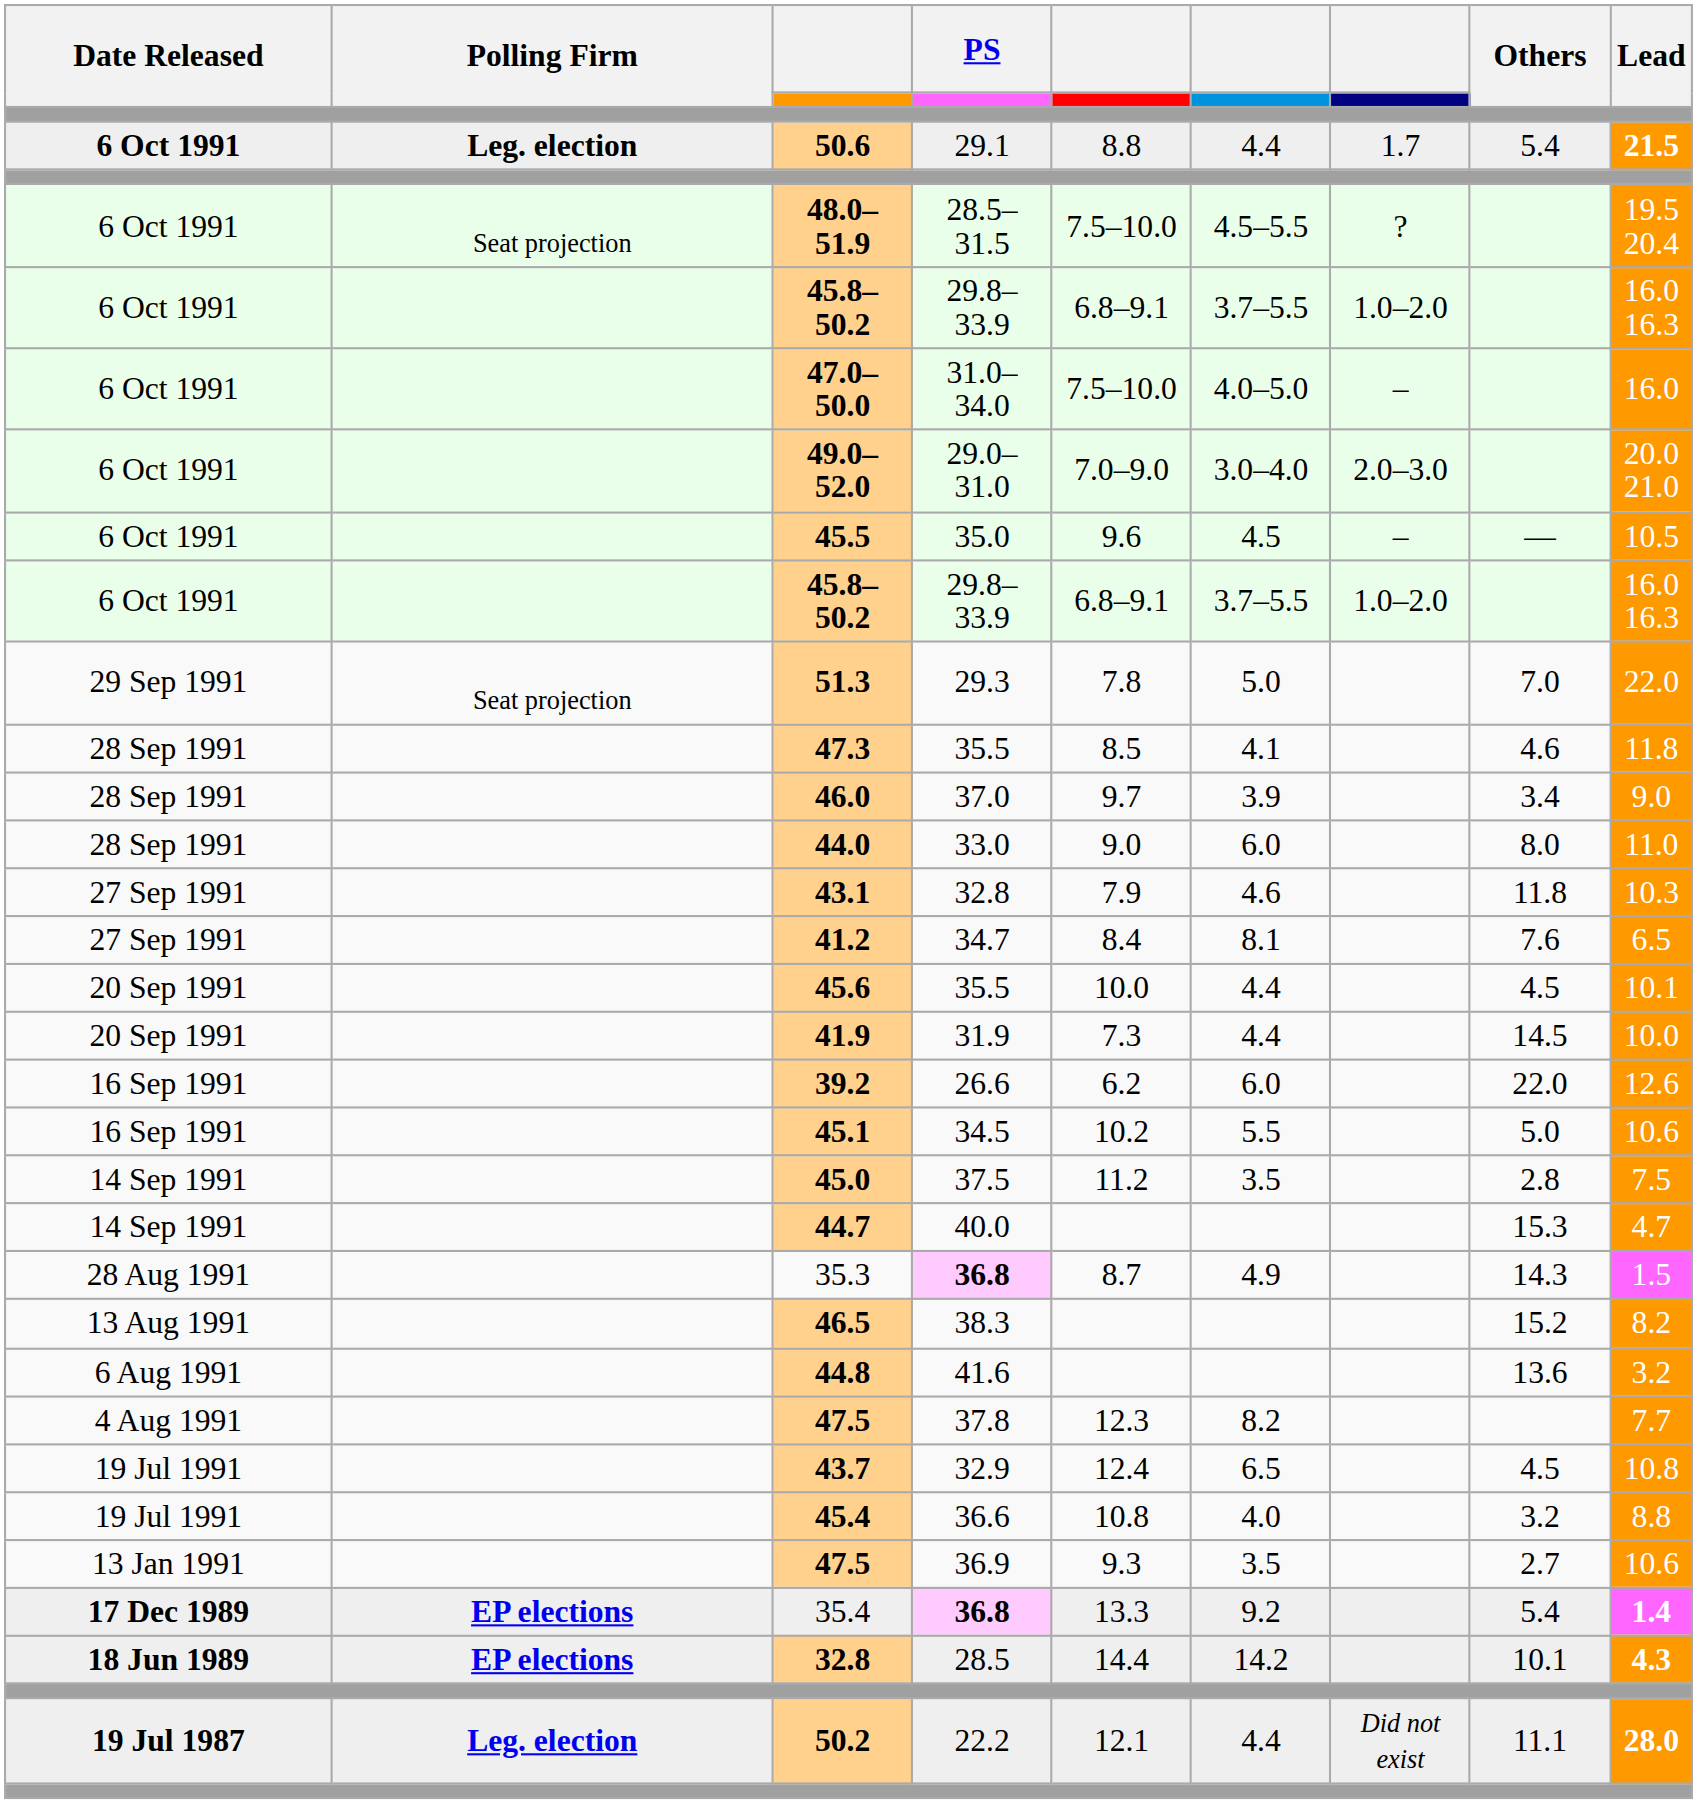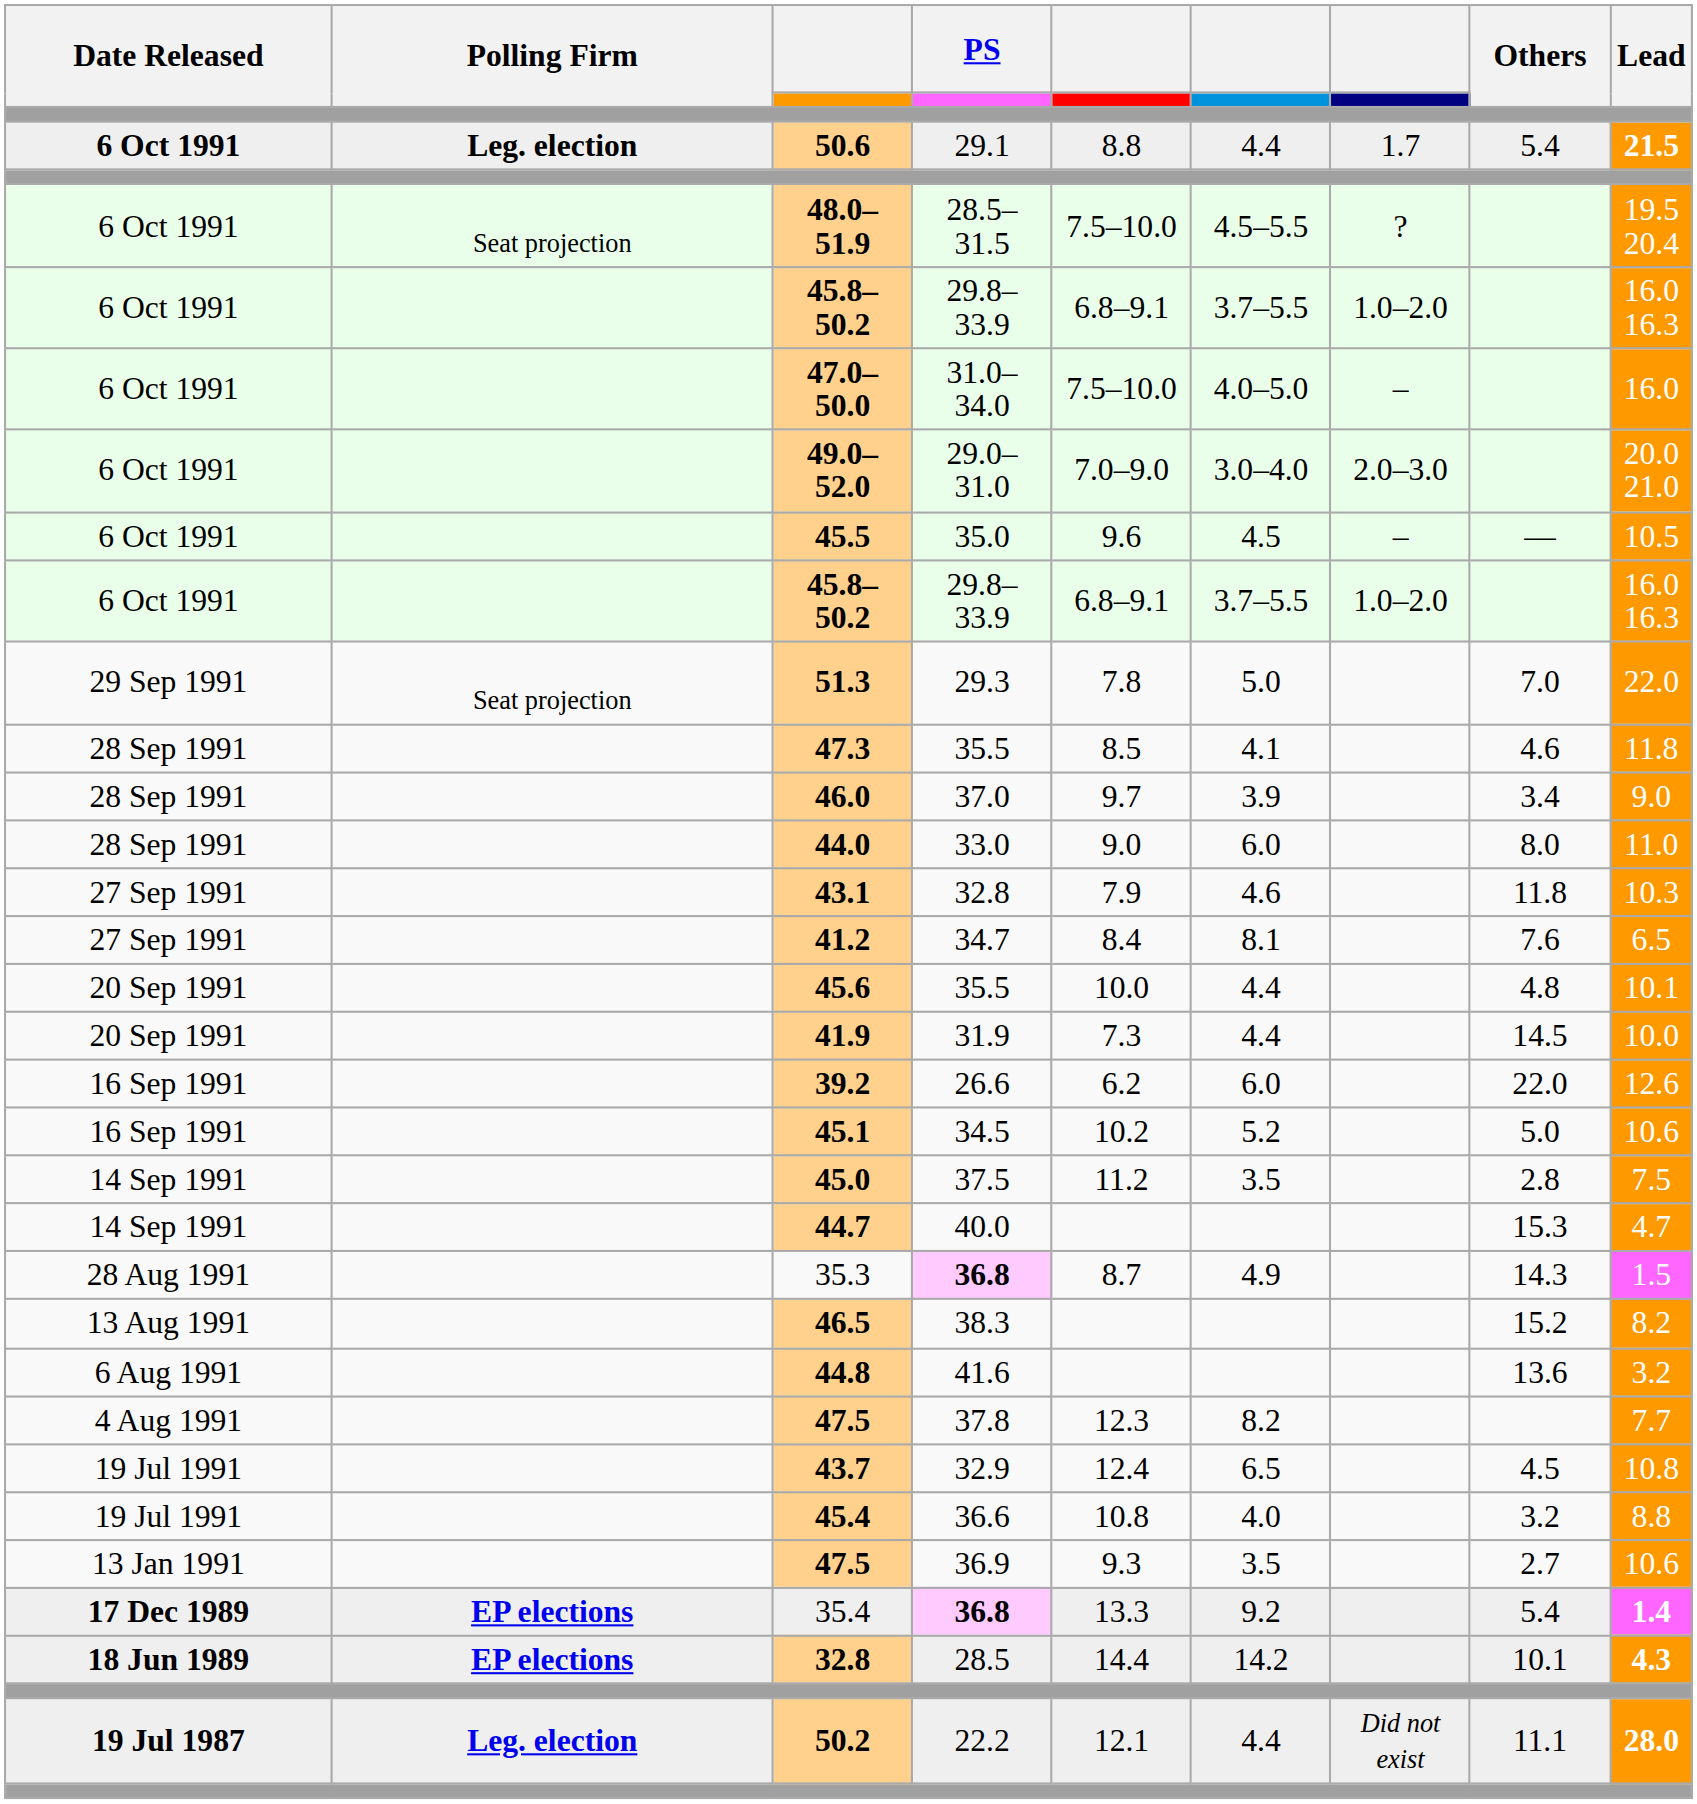 <table class="wikitable" style="text-align:center; font-size:95%; line-height:16px;">
 <tr style="height:42px;">
 <th style="width:150px;" rowspan="2">Date Released</th>
 <th style="width:205px;" rowspan="2">Polling Firm</th>
 <th></th>
 <th><a href='#'>PS</a></th>
 <th></th>
 <th></th>
 <th></th>
 <th style="width:60px;" rowspan="2">Others</th>
 <th style="width:30px;" rowspan="2">Lead</th>
 </tr>
 <tr>
 <th style="color:inherit;background:#FF9900; width:60px;"></th>
 <th style="color:inherit;background:#FF66FF; width:60px;"></th>
 <th style="color:inherit;background:red; width:60px;"></th>
 <th style="color:inherit;background:#0093DD; width:60px;"></th>
 <th style="color:inherit;background:#000080; width:60px;"></th>
 </tr>
 <tr>
 <td colspan="16" style="background:#A0A0A0"></td>
 </tr>
 <tr style="background:#EFEFEF;">
 <td align="center"><strong>6 Oct 1991</strong></td>
 <td align="center"><strong>Leg. election</strong></td>
 <td align="center" style="background:#FFD18D"><strong>50.6</strong><br></td>
 <td align="center">29.1<br></td>
 <td align="center">8.8<br></td>
 <td align="center">4.4<br></td>
 <td align="center">1.7<br></td>
 <td align="center">5.4<br></td>
 <td style="background:#FF9900; color:white"><strong>21.5</strong></td>
 </tr>
 <tr>
 <td colspan="16" style="background:#A0A0A0"></td>
 </tr>
 <tr style="background:#EAFFEA"|>
 <td align="center">6 Oct 1991</td>
 <td align="center"><br><small>Seat projection</small></td>
 <td align="center" style="background:#FFD18D"><strong>48.0–51.9</strong><br></td>
 <td align="center">28.5–31.5<br></td>
 <td align="center">7.5–10.0<br></td>
 <td align="center">4.5–5.5<br></td>
 <td>?<br></td>
 <td align=center></td>
 <td style="background:#FF9900; color:white">19.5<br>20.4</td>
 </tr>
 <tr style="background:#EAFFEA"|>
 <td align="center">6 Oct 1991</td>
 <td align="center"></td>
 <td align="center" style="background:#FFD18D"><strong>45.8–50.2</strong></td>
 <td align="center">29.8–33.9</td>
 <td align="center">6.8–9.1</td>
 <td align="center">3.7–5.5</td>
 <td align="center">1.0–2.0</td>
 <td align=center></td>
 <td style="background:#FF9900; color:white">16.0<br>16.3</td>
 </tr>
 <tr style="background:#EAFFEA"|>
 <td align="center">6 Oct 1991</td>
 <td align="center"></td>
 <td align="center" style="background:#FFD18D"><strong>47.0–50.0</strong></td>
 <td align="center">31.0–34.0</td>
 <td align="center">7.5–10.0</td>
 <td align="center">4.0–5.0</td>
 <td>–</td>
 <td align="center"></td>
 <td style="background:#FF9900; color:white">16.0</td>
 </tr>
 <tr style="background:#EAFFEA"|>
 <td align="center">6 Oct 1991</td>
 <td align="center"></td>
 <td align="center" style="background:#FFD18D"><strong>49.0–52.0</strong></td>
 <td align="center">29.0–31.0</td>
 <td align="center">7.0–9.0</td>
 <td align="center">3.0–4.0</td>
 <td align="center">2.0–3.0</td>
 <td align=center></td>
 <td style="background:#FF9900; color:white">20.0<br>21.0</td>
 </tr>
 <tr style="background:#EAFFEA"|>
 <td align="center">6 Oct 1991</td>
 <td align="center"></td>
 <td align="center" style="background:#FFD18D"><strong>45.5</strong></td>
 <td align="center">35.0</td>
 <td align="center">9.6</td>
 <td align="center">4.5</td>
 <td>–</td>
 <td align=center>—</td>
 <td style="background:#FF9900; color:white">10.5</td>
 </tr>
 <tr style="background:#EAFFEA"|>
 <td align="center">6 Oct 1991</td>
 <td align="center"></td>
 <td align="center" style="background:#FFD18D"><strong>45.8–50.2</strong></td>
 <td align="center">29.8–33.9</td>
 <td align="center">6.8–9.1</td>
 <td align="center">3.7–5.5</td>
 <td align="center">1.0–2.0</td>
 <td align=center></td>
 <td style="background:#FF9900; color:white">16.0<br>16.3</td>
 </tr>
 <tr>
 <td align="center">29 Sep 1991</td>
 <td align="center"><br><small>Seat projection</small></td>
 <td align="center" style="background:#FFD18D"><strong>51.3</strong><br></td>
 <td align="center">29.3<br></td>
 <td align="center">7.8<br></td>
 <td align="center">5.0<br></td>
 <td></td>
 <td align="center">7.0<br></td>
 <td style="background:#FF9900; color:white">22.0</td>
 </tr>
 <tr>
 <td align="center">28 Sep 1991</td>
 <td align="center"></td>
 <td align="center" style="background:#FFD18D"><strong>47.3</strong></td>
 <td align="center">35.5</td>
 <td align="center">8.5</td>
 <td align="center">4.1</td>
 <td></td>
 <td align="center">4.6</td>
 <td style="background:#FF9900; color:white">11.8</td>
 </tr>
 <tr>
 <td align="center">28 Sep 1991</td>
 <td align="center"></td>
 <td align="center" style="background:#FFD18D"><strong>46.0</strong></td>
 <td align="center">37.0</td>
 <td align="center">9.7</td>
 <td align="center">3.9</td>
 <td></td>
 <td align="center">3.4</td>
 <td style="background:#FF9900; color:white">9.0</td>
 </tr>
 <tr>
 <td align="center">28 Sep 1991</td>
 <td align="center"></td>
 <td align="center" style="background:#FFD18D"><strong>44.0</strong></td>
 <td align="center">33.0</td>
 <td align="center">9.0</td>
 <td align="center">6.0</td>
 <td></td>
 <td align="center">8.0</td>
 <td style="background:#FF9900; color:white">11.0</td>
 </tr>
 <tr>
 <td align="center">27 Sep 1991</td>
 <td align="center"></td>
 <td align="center" style="background:#FFD18D"><strong>43.1</strong></td>
 <td align="center">32.8</td>
 <td align="center">7.9</td>
 <td align="center">4.6</td>
 <td></td>
 <td align="center">11.8</td>
 <td style="background:#FF9900; color:white">10.3</td>
 </tr>
 <tr>
 <td align="center">27 Sep 1991</td>
 <td align="center"></td>
 <td align="center" style="background:#FFD18D"><strong>41.2</strong></td>
 <td align="center">34.7</td>
 <td align="center">8.4</td>
 <td align="center">8.1</td>
 <td></td>
 <td align="center">7.6</td>
 <td style="background:#FF9900; color:white">6.5</td>
 </tr>
 <tr>
 <td align="center">20 Sep 1991</td>
 <td align="center"></td>
 <td align="center" style="background:#FFD18D"><strong>45.6</strong></td>
 <td align="center">35.5</td>
 <td align="center">10.0</td>
 <td align="center">4.4</td>
 <td></td>
-<td align="center">4.5</td>
+<td align="center">4.8</td>
 <td style="background:#FF9900; color:white">10.1</td>
 </tr>
 <tr>
 <td align="center">20 Sep 1991</td>
 <td align="center"></td>
 <td align="center" style="background:#FFD18D"><strong>41.9</strong></td>
 <td align="center">31.9</td>
 <td align="center">7.3</td>
 <td align="center">4.4</td>
 <td></td>
 <td align="center">14.5</td>
 <td style="background:#FF9900; color:white">10.0</td>
 </tr>
 <tr>
 <td align="center">16 Sep 1991</td>
 <td align="center"></td>
 <td align="center" style="background:#FFD18D"><strong>39.2</strong></td>
 <td align="center">26.6</td>
 <td align="center">6.2</td>
 <td align="center">6.0</td>
 <td></td>
 <td align="center">22.0</td>
 <td style="background:#FF9900; color:white">12.6</td>
 </tr>
 <tr>
 <td align="center">16 Sep 1991</td>
 <td align="center"></td>
 <td align="center" style="background:#FFD18D"><strong>45.1</strong></td>
 <td align="center">34.5</td>
 <td align="center">10.2</td>
-<td align="center">5.5</td>
+<td align="center">5.2</td>
 <td></td>
 <td align="center">5.0</td>
 <td style="background:#FF9900; color:white">10.6</td>
 </tr>
 <tr>
 <td align="center">14 Sep 1991</td>
 <td align="center"></td>
 <td align="center" style="background:#FFD18D"><strong>45.0</strong></td>
 <td align="center">37.5</td>
 <td align="center">11.2</td>
 <td align="center">3.5</td>
 <td></td>
 <td align="center">2.8</td>
 <td style="background:#FF9900; color:white">7.5</td>
 </tr>
 <tr>
 <td align="center">14 Sep 1991</td>
 <td align="center"></td>
 <td align="center" style="background:#FFD18D"><strong>44.7</strong></td>
 <td align="center">40.0</td>
 <td></td>
 <td></td>
 <td></td>
 <td align="center">15.3</td>
 <td style="background:#FF9900; color:white">4.7</td>
 </tr>
 <tr>
 <td align="center">28 Aug 1991</td>
 <td align="center"></td>
 <td align="center">35.3</td>
 <td align="center" style="background:#FFCBFF"><strong>36.8</strong></td>
 <td align="center">8.7</td>
 <td align="center">4.9</td>
 <td></td>
 <td align="center">14.3</td>
 <td style="background:#FF66FF; color:white">1.5</td>
 </tr>
 <tr>
 <td align="center">13 Aug 1991</td>
 <td align="center"></td>
 <td align="center" style="background:#FFD18D"><strong>46.5</strong></td>
 <td align="center">38.3</td>
 <td></td>
 <td></td>
 <td></td>
 <td align="center">15.2</td>
 <td style="background:#FF9900; color:white">8.2</td>
 </tr>
 <tr>
 <td align="center">6 Aug 1991</td>
 <td align="center"></td>
 <td align="center" style="background:#FFD18D"><strong>44.8</strong></td>
 <td align="center">41.6</td>
 <td></td>
 <td></td>
 <td></td>
 <td align="center">13.6</td>
 <td style="background:#FF9900; color:white">3.2</td>
 </tr>
 <tr>
 <td align="center">4 Aug 1991</td>
 <td align="center"></td>
 <td align="center" style="background:#FFD18D"><strong>47.5</strong></td>
 <td align="center">37.8</td>
 <td align="center">12.3</td>
 <td align="center">8.2</td>
 <td></td>
 <td></td>
 <td style="background:#FF9900; color:white">7.7</td>
 </tr>
 <tr>
 <td align="center">19 Jul 1991</td>
 <td align="center"></td>
 <td align="center" style="background:#FFD18D"><strong>43.7</strong></td>
 <td align="center">32.9</td>
 <td align="center">12.4</td>
 <td align="center">6.5</td>
 <td></td>
 <td align="center">4.5</td>
 <td style="background:#FF9900; color:white">10.8</td>
 </tr>
 <tr>
 <td align="center">19 Jul 1991</td>
 <td align="center"></td>
 <td align="center" style="background:#FFD18D"><strong>45.4</strong></td>
 <td align="center">36.6</td>
 <td align="center">10.8</td>
 <td align="center">4.0</td>
 <td></td>
 <td align="center">3.2</td>
 <td style="background:#FF9900; color:white">8.8</td>
 </tr>
 <tr>
 <td align="center">13 Jan 1991</td>
 <td align="center"></td>
 <td align="center" style="background:#FFD18D"><strong>47.5</strong></td>
 <td align="center">36.9</td>
 <td align="center">9.3</td>
 <td align="center">3.5</td>
 <td></td>
 <td align="center">2.7</td>
 <td style="background:#FF9900; color:white">10.6</td>
 </tr>
 <tr style="background:#EFEFEF;">
 <td><strong>17 Dec 1989</strong></td>
 <td><strong><a href='#'>EP elections</a></strong></td>
 <td align="center">35.4</td>
 <td align="center" style="background:#FFCBFF"><strong>36.8</strong></td>
 <td align="center">13.3</td>
 <td align="center">9.2</td>
 <td></td>
 <td align="center">5.4</td>
 <td style="background:#FF66FF; color:white"><strong>1.4</strong></td>
 </tr>
 <tr style="background:#EFEFEF;">
 <td><strong>18 Jun 1989</strong></td>
 <td><strong><a href='#'>EP elections</a></strong></td>
 <td align="center" style="background:#FFD18D"><strong>32.8</strong></td>
 <td align="center">28.5</td>
 <td align="center">14.4</td>
 <td align="center">14.2</td>
 <td></td>
 <td align="center">10.1</td>
 <td style="background:#FF9900; color:white"><strong>4.3</strong></td>
 </tr>
 <tr>
 <td colspan="10" style="background:#A0A0A0"></td>
 </tr>
 <tr style="background:#EFEFEF;">
 <td align="center"><strong>19 Jul 1987</strong></td>
 <td align="center"><strong><a href='#'>Leg. election</a></strong></td>
 <td align="center" style="background:#FFD18D"><strong>50.2</strong><br></td>
 <td align="center">22.2<br></td>
 <td align="center">12.1<br></td>
 <td align="center">4.4<br></td>
 <td><small><em>Did not exist</em></small></td>
 <td align="center">11.1<br></td>
 <td style="background:#FF9900; color:white"><strong>28.0</strong></td>
 </tr>
 <tr>
 <td colspan="10" style="background:#A0A0A0"></td>
 </tr>
 </table>
